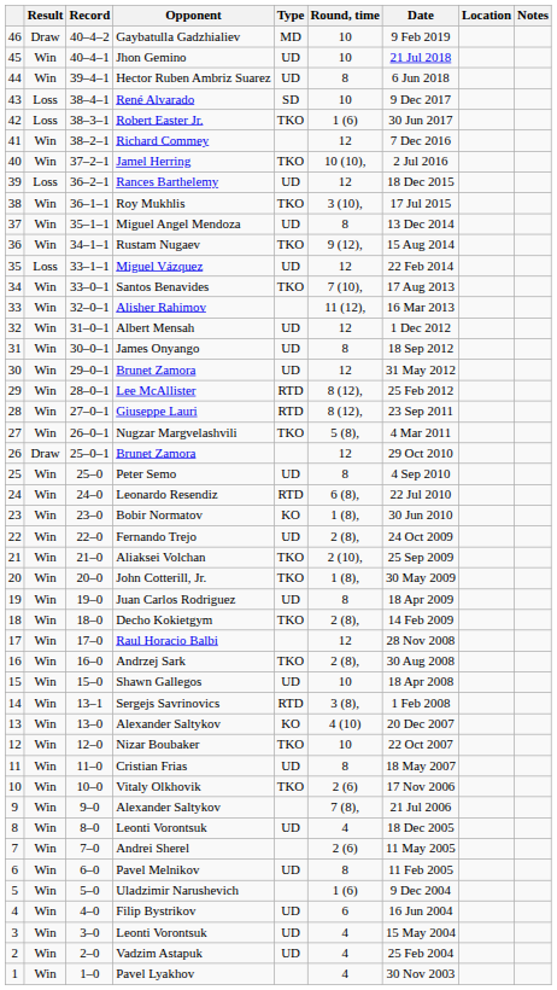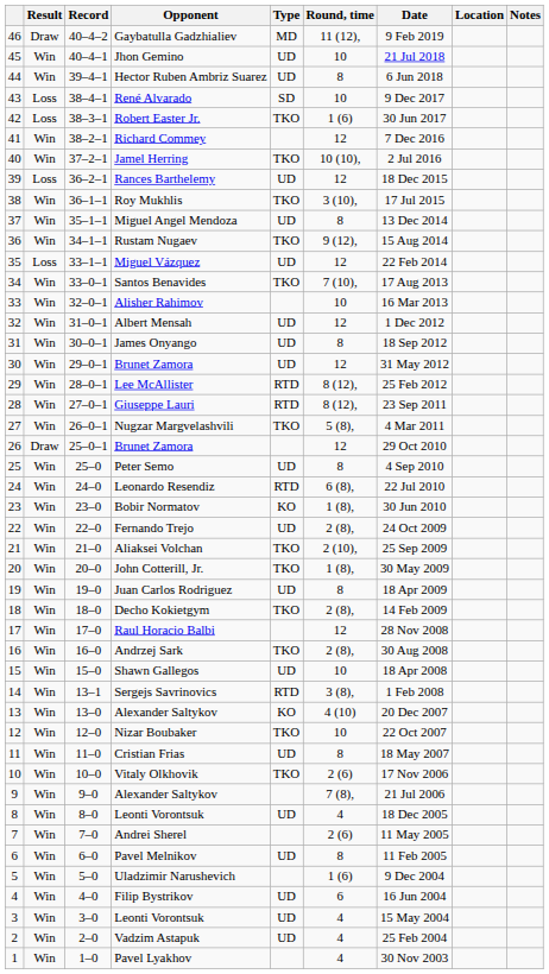 <table class="wikitable" style="text-align:center">
 <tr>
 <th></th>
 <th>Result</th>
 <th>Record</th>
 <th>Opponent</th>
 <th>Type</th>
 <th>Round, time</th>
 <th>Date</th>
 <th>Location</th>
 <th>Notes</th>
 </tr>
 <tr>
 <td>46</td>
 <td>Draw</td>
 <td>40–4–2</td>
 <td style="text-align:left;">Gaybatulla Gadzhialiev</td>
 <td>MD</td>
-<td>10</td>
+<td>11 (12), </td>
 <td>9 Feb 2019</td>
 <td style="text-align:left;"></td>
 <td></td>
 </tr>
 <tr>
 <td>45</td>
 <td>Win</td>
 <td>40–4–1</td>
 <td style="text-align:left;">Jhon Gemino</td>
 <td>UD</td>
 <td>10</td>
 <td><a href='#'>21 Jul 2018</a></td>
 <td style="text-align:left;"></td>
 <td></td>
 </tr>
 <tr>
 <td>44</td>
 <td>Win</td>
 <td>39–4–1</td>
 <td style="text-align:left;">Hector Ruben Ambriz Suarez</td>
 <td>UD</td>
 <td>8</td>
 <td>6 Jun 2018</td>
 <td style="text-align:left;"></td>
 <td></td>
 </tr>
 <tr>
 <td>43</td>
 <td>Loss</td>
 <td>38–4–1</td>
 <td style="text-align:left;"><a href='#'>René Alvarado</a></td>
 <td>SD</td>
 <td>10</td>
 <td>9 Dec 2017</td>
 <td style="text-align:left;"></td>
 <td></td>
 </tr>
 <tr>
 <td>42</td>
 <td>Loss</td>
 <td>38–3–1</td>
 <td style="text-align:left;"><a href='#'>Robert Easter Jr.</a></td>
 <td>TKO</td>
 <td>1 (6)</td>
 <td>30 Jun 2017</td>
 <td style="text-align:left;"></td>
 <td style="text-align:left;"></td>
 </tr>
 <tr>
 <td>41</td>
 <td>Win</td>
 <td>38–2–1</td>
 <td style="text-align:left;"><a href='#'>Richard Commey</a></td>
 <td></td>
 <td>12</td>
 <td>7 Dec 2016</td>
 <td style="text-align:left;"></td>
 <td></td>
 </tr>
 <tr>
 <td>40</td>
 <td>Win</td>
 <td>37–2–1</td>
 <td style="text-align:left;"><a href='#'>Jamel Herring</a></td>
 <td>TKO</td>
 <td>10 (10), </td>
 <td>2 Jul 2016</td>
 <td style="text-align:left;"></td>
 <td></td>
 </tr>
 <tr>
 <td>39</td>
 <td>Loss</td>
 <td>36–2–1</td>
 <td style="text-align:left;"><a href='#'>Rances Barthelemy</a></td>
 <td>UD</td>
 <td>12</td>
 <td>18 Dec 2015</td>
 <td style="text-align:left;"></td>
 <td style="text-align:left;"></td>
 </tr>
 <tr>
 <td>38</td>
 <td>Win</td>
 <td>36–1–1</td>
 <td style="text-align:left;">Roy Mukhlis</td>
 <td>TKO</td>
 <td>3 (10), </td>
 <td>17 Jul 2015</td>
 <td style="text-align:left;"></td>
 <td></td>
 </tr>
 <tr>
 <td>37</td>
 <td>Win</td>
 <td>35–1–1</td>
 <td style="text-align:left;">Miguel Angel Mendoza</td>
 <td>UD</td>
 <td>8</td>
 <td>13 Dec 2014</td>
 <td style="text-align:left;"></td>
 <td></td>
 </tr>
 <tr>
 <td>36</td>
 <td>Win</td>
 <td>34–1–1</td>
 <td style="text-align:left;">Rustam Nugaev</td>
 <td>TKO</td>
 <td>9 (12), </td>
 <td>15 Aug 2014</td>
 <td style="text-align:left;"></td>
 <td></td>
 </tr>
 <tr>
 <td>35</td>
 <td>Loss</td>
 <td>33–1–1</td>
 <td style="text-align:left;"><a href='#'>Miguel Vázquez</a></td>
 <td>UD</td>
 <td>12</td>
 <td>22 Feb 2014</td>
 <td style="text-align:left;"></td>
 <td style="text-align:left;"></td>
 </tr>
 <tr>
 <td>34</td>
 <td>Win</td>
 <td>33–0–1</td>
 <td style="text-align:left;">Santos Benavides</td>
 <td>TKO</td>
 <td>7 (10), </td>
 <td>17 Aug 2013</td>
 <td style="text-align:left;"></td>
 <td></td>
 </tr>
 <tr>
 <td>33</td>
 <td>Win</td>
 <td>32–0–1</td>
 <td style="text-align:left;"><a href='#'>Alisher Rahimov</a></td>
 <td></td>
-<td>11 (12), </td>
+<td>10</td>
 <td>16 Mar 2013</td>
 <td style="text-align:left;"></td>
 <td style="text-align:left;"></td>
 </tr>
 <tr>
 <td>32</td>
 <td>Win</td>
 <td>31–0–1</td>
 <td style="text-align:left;">Albert Mensah</td>
 <td>UD</td>
 <td>12</td>
 <td>1 Dec 2012</td>
 <td style="text-align:left;"></td>
 <td style="text-align:left;"></td>
 </tr>
 <tr>
 <td>31</td>
 <td>Win</td>
 <td>30–0–1</td>
 <td style="text-align:left;">James Onyango</td>
 <td>UD</td>
 <td>8</td>
 <td>18 Sep 2012</td>
 <td style="text-align:left;"></td>
 <td></td>
 </tr>
 <tr>
 <td>30</td>
 <td>Win</td>
 <td>29–0–1</td>
 <td style="text-align:left;"><a href='#'>Brunet Zamora</a></td>
 <td>UD</td>
 <td>12</td>
 <td>31 May 2012</td>
 <td style="text-align:left;"></td>
 <td style="text-align:left;"></td>
 </tr>
 <tr>
 <td>29</td>
 <td>Win</td>
 <td>28–0–1</td>
 <td style="text-align:left;"><a href='#'>Lee McAllister</a></td>
 <td>RTD</td>
 <td>8 (12), </td>
 <td>25 Feb 2012</td>
 <td style="text-align:left;"></td>
 <td style="text-align:left;"></td>
 </tr>
 <tr>
 <td>28</td>
 <td>Win</td>
 <td>27–0–1</td>
 <td style="text-align:left;"><a href='#'>Giuseppe Lauri</a></td>
 <td>RTD</td>
 <td>8 (12), </td>
 <td>23 Sep 2011</td>
 <td style="text-align:left;"></td>
 <td style="text-align:left;"></td>
 </tr>
 <tr>
 <td>27</td>
 <td>Win</td>
 <td>26–0–1</td>
 <td style="text-align:left;">Nugzar Margvelashvili</td>
 <td>TKO</td>
 <td>5 (8), </td>
 <td>4 Mar 2011</td>
 <td style="text-align:left;"></td>
 <td></td>
 </tr>
 <tr>
 <td>26</td>
 <td>Draw</td>
 <td>25–0–1</td>
 <td style="text-align:left;"><a href='#'>Brunet Zamora</a></td>
 <td></td>
 <td>12</td>
 <td>29 Oct 2010</td>
 <td style="text-align:left;"></td>
 <td style="text-align:left;"></td>
 </tr>
 <tr>
 <td>25</td>
 <td>Win</td>
 <td>25–0</td>
 <td style="text-align:left;">Peter Semo</td>
 <td>UD</td>
 <td>8</td>
 <td>4 Sep 2010</td>
 <td style="text-align:left;"></td>
 <td></td>
 </tr>
 <tr>
 <td>24</td>
 <td>Win</td>
 <td>24–0</td>
 <td style="text-align:left;">Leonardo Resendiz</td>
 <td>RTD</td>
 <td>6 (8), </td>
 <td>22 Jul 2010</td>
 <td style="text-align:left;"></td>
 <td></td>
 </tr>
 <tr>
 <td>23</td>
 <td>Win</td>
 <td>23–0</td>
 <td style="text-align:left;">Bobir Normatov</td>
 <td>KO</td>
 <td>1 (8), </td>
 <td>30 Jun 2010</td>
 <td style="text-align:left;"></td>
 <td></td>
 </tr>
 <tr>
 <td>22</td>
 <td>Win</td>
 <td>22–0</td>
 <td style="text-align:left;">Fernando Trejo</td>
 <td>UD</td>
 <td>2 (8), </td>
 <td>24 Oct 2009</td>
 <td style="text-align:left;"></td>
 <td style="text-align:left;"></td>
 </tr>
 <tr>
 <td>21</td>
 <td>Win</td>
 <td>21–0</td>
 <td style="text-align:left;">Aliaksei Volchan</td>
 <td>TKO</td>
 <td>2 (10), </td>
 <td>25 Sep 2009</td>
 <td style="text-align:left;"></td>
 <td></td>
 </tr>
 <tr>
 <td>20</td>
 <td>Win</td>
 <td>20–0</td>
 <td style="text-align:left;">John Cotterill, Jr.</td>
 <td>TKO</td>
 <td>1 (8), </td>
 <td>30 May 2009</td>
 <td style="text-align:left;"></td>
 <td></td>
 </tr>
 <tr>
 <td>19</td>
 <td>Win</td>
 <td>19–0</td>
 <td style="text-align:left;">Juan Carlos Rodriguez</td>
 <td>UD</td>
 <td>8</td>
 <td>18 Apr 2009</td>
 <td style="text-align:left;"></td>
 <td></td>
 </tr>
 <tr>
 <td>18</td>
 <td>Win</td>
 <td>18–0</td>
 <td style="text-align:left;">Decho Kokietgym</td>
 <td>TKO</td>
 <td>2 (8), </td>
 <td>14 Feb 2009</td>
 <td style="text-align:left;"></td>
 <td></td>
 </tr>
 <tr>
 <td>17</td>
 <td>Win</td>
 <td>17–0</td>
 <td style="text-align:left;"><a href='#'>Raul Horacio Balbi</a></td>
 <td></td>
 <td>12</td>
 <td>28 Nov 2008</td>
 <td style="text-align:left;"></td>
 <td style="text-align:left;"></td>
 </tr>
 <tr>
 <td>16</td>
 <td>Win</td>
 <td>16–0</td>
 <td style="text-align:left;">Andrzej Sark</td>
 <td>TKO</td>
 <td>2 (8), </td>
 <td>30 Aug 2008</td>
 <td style="text-align:left;"></td>
 <td></td>
 </tr>
 <tr>
 <td>15</td>
 <td>Win</td>
 <td>15–0</td>
 <td style="text-align:left;">Shawn Gallegos</td>
 <td>UD</td>
 <td>10</td>
 <td>18 Apr 2008</td>
 <td style="text-align:left;"></td>
 <td></td>
 </tr>
 <tr>
 <td>14</td>
 <td>Win</td>
 <td>13–1</td>
 <td style="text-align:left;">Sergejs Savrinovics</td>
 <td>RTD</td>
 <td>3 (8), </td>
 <td>1 Feb 2008</td>
 <td style="text-align:left;"></td>
 <td></td>
 </tr>
 <tr>
 <td>13</td>
 <td>Win</td>
 <td>13–0</td>
 <td style="text-align:left;">Alexander Saltykov</td>
 <td>KO</td>
 <td>4 (10)</td>
 <td>20 Dec 2007</td>
 <td style="text-align:left;"></td>
 <td></td>
 </tr>
 <tr>
 <td>12</td>
 <td>Win</td>
 <td>12–0</td>
 <td style="text-align:left;">Nizar Boubaker</td>
 <td>TKO</td>
 <td>10</td>
 <td>22 Oct 2007</td>
 <td style="text-align:left;"></td>
 <td></td>
 </tr>
 <tr>
 <td>11</td>
 <td>Win</td>
 <td>11–0</td>
 <td style="text-align:left;">Cristian Frias</td>
 <td>UD</td>
 <td>8</td>
 <td>18 May 2007</td>
 <td style="text-align:left;"></td>
 <td></td>
 </tr>
 <tr>
 <td>10</td>
 <td>Win</td>
 <td>10–0</td>
 <td style="text-align:left;">Vitaly Olkhovik</td>
 <td>TKO</td>
 <td>2 (6)</td>
 <td>17 Nov 2006</td>
 <td style="text-align:left;"></td>
 <td></td>
 </tr>
 <tr>
 <td>9</td>
 <td>Win</td>
 <td>9–0</td>
 <td style="text-align:left;">Alexander Saltykov</td>
 <td></td>
 <td>7 (8), </td>
 <td>21 Jul 2006</td>
 <td style="text-align:left;"></td>
 <td></td>
 </tr>
 <tr>
 <td>8</td>
 <td>Win</td>
 <td>8–0</td>
 <td style="text-align:left;">Leonti Vorontsuk</td>
 <td>UD</td>
 <td>4</td>
 <td>18 Dec 2005</td>
 <td style="text-align:left;"></td>
 <td></td>
 </tr>
 <tr>
 <td>7</td>
 <td>Win</td>
 <td>7–0</td>
 <td style="text-align:left;">Andrei Sherel</td>
 <td></td>
 <td>2 (6)</td>
 <td>11 May 2005</td>
 <td style="text-align:left;"></td>
 <td></td>
 </tr>
 <tr>
 <td>6</td>
 <td>Win</td>
 <td>6–0</td>
 <td style="text-align:left;">Pavel Melnikov</td>
 <td>UD</td>
 <td>8</td>
 <td>11 Feb 2005</td>
 <td style="text-align:left;"></td>
 <td></td>
 </tr>
 <tr>
 <td>5</td>
 <td>Win</td>
 <td>5–0</td>
 <td style="text-align:left;">Uladzimir Narushevich</td>
 <td></td>
 <td>1 (6)</td>
 <td>9 Dec 2004</td>
 <td style="text-align:left;"></td>
 <td></td>
 </tr>
 <tr>
 <td>4</td>
 <td>Win</td>
 <td>4–0</td>
 <td style="text-align:left;">Filip Bystrikov</td>
 <td>UD</td>
 <td>6</td>
 <td>16 Jun 2004</td>
 <td style="text-align:left;"></td>
 <td></td>
 </tr>
 <tr>
 <td>3</td>
 <td>Win</td>
 <td>3–0</td>
 <td style="text-align:left;">Leonti Vorontsuk</td>
 <td>UD</td>
 <td>4</td>
 <td>15 May 2004</td>
 <td style="text-align:left;"></td>
 <td></td>
 </tr>
 <tr>
 <td>2</td>
 <td>Win</td>
 <td>2–0</td>
 <td style="text-align:left;">Vadzim Astapuk</td>
 <td>UD</td>
 <td>4</td>
 <td>25 Feb 2004</td>
 <td style="text-align:left;"></td>
 <td></td>
 </tr>
 <tr>
 <td>1</td>
 <td>Win</td>
 <td>1–0</td>
 <td style="text-align:left;">Pavel Lyakhov</td>
 <td></td>
 <td>4</td>
 <td>30 Nov 2003</td>
 <td style="text-align:left;"></td>
 <td></td>
 </tr>
 </table>
